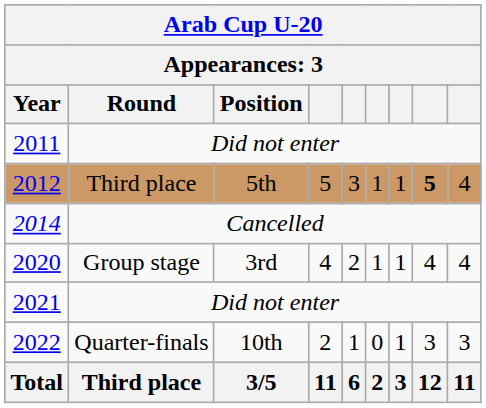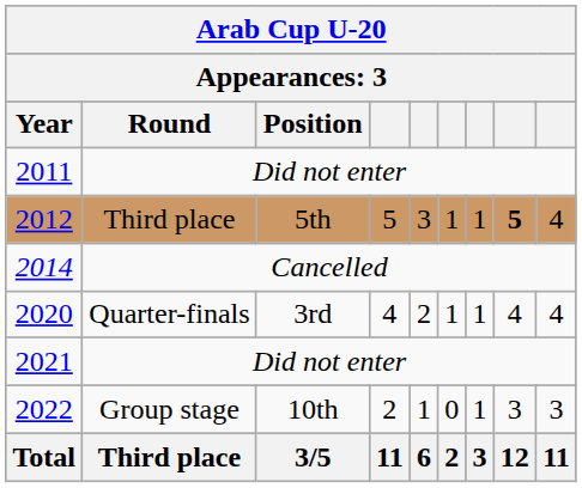 <table class="wikitable" style="text-align: center;font-size:90%;">
 <tr>
 <th colspan=9><a href='#'>Arab Cup U-20</a></th>
 </tr>
 <tr>
 <th colspan=9>Appearances: 3</th>
 </tr>
 <tr>
 <th>Year</th>
 <th>Round</th>
 <th>Position</th>
 <th></th>
 <th></th>
 <th></th>
 <th></th>
 <th></th>
 <th></th>
 </tr>
 <tr>
 <td> <a href='#'>2011</a></td>
 <td colspan=8><em>Did not enter</em></td>
 </tr>
 <tr style="background:#c96;">
 <td> <a href='#'>2012</a></td>
 <td>Third place</td>
 <td>5th</td>
 <td>5</td>
 <td>3</td>
 <td>1</td>
 <td>1</td>
 <td><strong>5</strong></td>
 <td>4</td>
 </tr>
 <tr>
 <td> <em><a href='#'>2014</a></em></td>
 <td colspan=8><em>Cancelled</em></td>
 </tr>
 <tr>
 <td> <a href='#'>2020</a></td>
-<td>Group stage</td>
+<td>Quarter-finals</td>
 <td>3rd</td>
 <td>4</td>
 <td>2</td>
 <td>1</td>
 <td>1</td>
 <td>4</td>
 <td>4</td>
 </tr>
 <tr>
 <td> <a href='#'>2021</a></td>
 <td colspan=8><em>Did not enter</em></td>
 </tr>
 <tr>
 <td> <a href='#'>2022</a></td>
-<td>Quarter-finals</td>
+<td>Group stage</td>
 <td>10th</td>
 <td>2</td>
 <td>1</td>
 <td>0</td>
 <td>1</td>
 <td>3</td>
 <td>3</td>
 </tr>
 <tr>
 <th>Total</th>
 <th>Third place</th>
 <th>3/5</th>
 <th>11</th>
 <th>6</th>
 <th>2</th>
 <th>3</th>
 <th>12</th>
 <th>11</th>
 </tr>
 </table>
